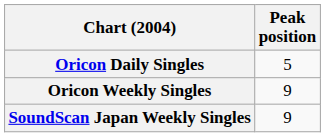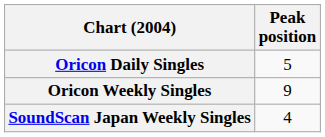 <table class="wikitable sortable plainrowheaders">
 <tr>
 <th scope="col">Chart (2004)</th>
 <th scope="col">Peak<br>position</th>
 </tr>
 <tr>
 <th scope="row"><a href='#'>Oricon</a> Daily Singles</th>
 <td align="center">5</td>
 </tr>
 <tr>
 <th scope="row">Oricon Weekly Singles</th>
 <td align="center">9</td>
 </tr>
 <tr>
 <th scope="row"><a href='#'>SoundScan</a> Japan Weekly Singles</th>
-<td align="center">9</td>
+<td align="center">4</td>
 </tr>
 </table>
